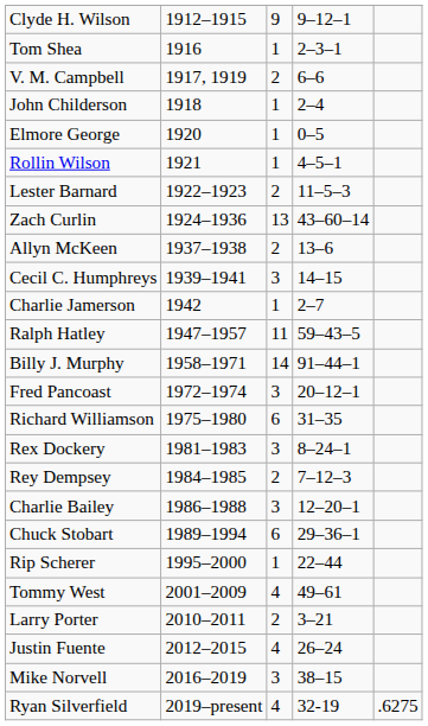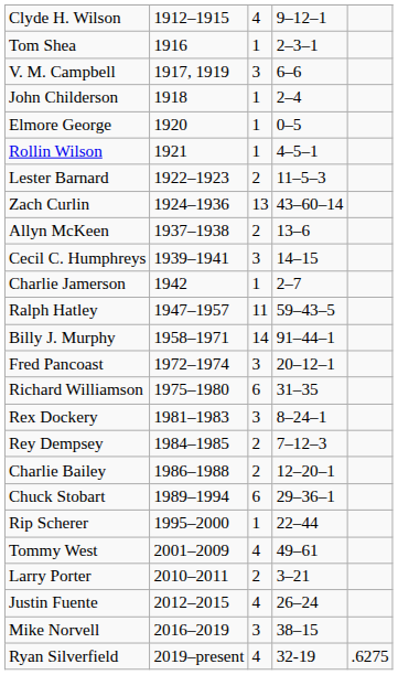 <table class="wikitable sortable">
 <tr>
 </tr>
 <tr>
 <td>Clyde H. Wilson</td>
 <td>1912–1915</td>
-<td>9</td>
+<td>4</td>
 <td>9–12–1</td>
 <td></td>
 </tr>
 <tr>
 <td>Tom Shea</td>
 <td>1916</td>
 <td>1</td>
 <td>2–3–1</td>
 <td></td>
 </tr>
 <tr>
 <td>V. M. Campbell</td>
 <td>1917, 1919</td>
-<td>2</td>
+<td>3</td>
 <td>6–6</td>
 <td></td>
 </tr>
 <tr>
 <td>John Childerson</td>
 <td>1918</td>
 <td>1</td>
 <td>2–4</td>
 <td></td>
 </tr>
 <tr>
 <td>Elmore George</td>
 <td>1920</td>
 <td>1</td>
 <td>0–5</td>
 <td></td>
 </tr>
 <tr>
 <td><a href='#'>Rollin Wilson</a></td>
 <td>1921</td>
 <td>1</td>
 <td>4–5–1</td>
 <td></td>
 </tr>
 <tr>
 <td>Lester Barnard</td>
 <td>1922–1923</td>
 <td>2</td>
 <td>11–5–3</td>
 <td></td>
 </tr>
 <tr>
 <td>Zach Curlin</td>
 <td>1924–1936</td>
 <td>13</td>
 <td>43–60–14</td>
 <td></td>
 </tr>
 <tr>
 <td>Allyn McKeen</td>
 <td>1937–1938</td>
 <td>2</td>
 <td>13–6</td>
 <td></td>
 </tr>
 <tr>
 <td>Cecil C. Humphreys</td>
 <td>1939–1941</td>
 <td>3</td>
 <td>14–15</td>
 <td></td>
 </tr>
 <tr>
 <td>Charlie Jamerson</td>
 <td>1942</td>
 <td>1</td>
 <td>2–7</td>
 <td></td>
 </tr>
 <tr>
 <td>Ralph Hatley</td>
 <td>1947–1957</td>
 <td>11</td>
 <td>59–43–5</td>
 <td></td>
 </tr>
 <tr>
 <td>Billy J. Murphy</td>
 <td>1958–1971</td>
 <td>14</td>
 <td>91–44–1</td>
 <td></td>
 </tr>
 <tr>
 <td>Fred Pancoast</td>
 <td>1972–1974</td>
 <td>3</td>
 <td>20–12–1</td>
 <td></td>
 </tr>
 <tr>
 <td>Richard Williamson</td>
 <td>1975–1980</td>
 <td>6</td>
 <td>31–35</td>
 <td></td>
 </tr>
 <tr>
 <td>Rex Dockery</td>
 <td>1981–1983</td>
 <td>3</td>
 <td>8–24–1</td>
 <td></td>
 </tr>
 <tr>
 <td>Rey Dempsey</td>
 <td>1984–1985</td>
 <td>2</td>
 <td>7–12–3</td>
 <td></td>
 </tr>
 <tr>
 <td>Charlie Bailey</td>
 <td>1986–1988</td>
-<td>3</td>
+<td>2</td>
 <td>12–20–1</td>
 <td></td>
 </tr>
 <tr>
 <td>Chuck Stobart</td>
 <td>1989–1994</td>
 <td>6</td>
 <td>29–36–1</td>
 <td></td>
 </tr>
 <tr>
 <td>Rip Scherer</td>
 <td>1995–2000</td>
 <td>1</td>
 <td>22–44</td>
 <td></td>
 </tr>
 <tr>
 <td>Tommy West</td>
 <td>2001–2009</td>
 <td>4</td>
 <td>49–61</td>
 <td></td>
 </tr>
 <tr>
 <td>Larry Porter</td>
 <td>2010–2011</td>
 <td>2</td>
 <td>3–21</td>
 <td></td>
 </tr>
 <tr>
 <td>Justin Fuente</td>
 <td>2012–2015</td>
 <td>4</td>
 <td>26–24</td>
 <td></td>
 </tr>
 <tr>
 <td>Mike Norvell</td>
 <td>2016–2019</td>
 <td>3</td>
 <td>38–15</td>
 <td></td>
 </tr>
 <tr>
 <td>Ryan Silverfield</td>
 <td>2019–present</td>
 <td>4</td>
 <td>32-19</td>
 <td>.6275</td>
 </tr>
 </table>
